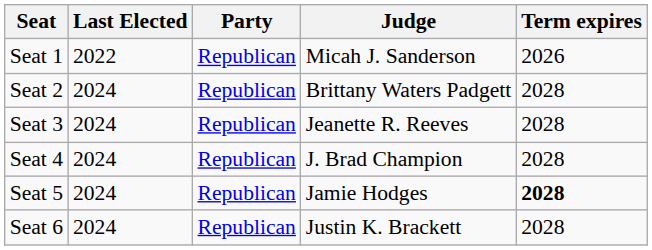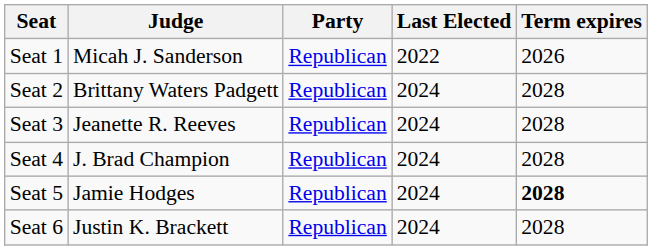 <table class="wikitable">
 <tr>
 <th>Seat</th>
+<th>Judge</th>
+<th>Party</th>
 <th>Last Elected</th>
-<th>Party</th>
-<th>Judge</th>
 <th>Term expires</th>
 </tr>
 <tr>
 <td>Seat 1</td>
+<td>Micah J. Sanderson</td>
+<td><a href='#'>Republican</a></td>
 <td>2022</td>
-<td><a href='#'>Republican</a></td>
-<td>Micah J. Sanderson</td>
 <td>2026</td>
 </tr>
 <tr>
 <td>Seat 2</td>
+<td>Brittany Waters Padgett</td>
+<td><a href='#'>Republican</a></td>
 <td>2024</td>
-<td><a href='#'>Republican</a></td>
-<td>Brittany Waters Padgett</td>
 <td>2028</td>
 </tr>
 <tr>
 <td>Seat 3</td>
+<td>Jeanette R. Reeves</td>
+<td><a href='#'>Republican</a></td>
 <td>2024</td>
-<td><a href='#'>Republican</a></td>
-<td>Jeanette R. Reeves</td>
 <td>2028</td>
 </tr>
 <tr>
 <td>Seat 4</td>
+<td>J. Brad Champion</td>
+<td><a href='#'>Republican</a></td>
 <td>2024</td>
-<td><a href='#'>Republican</a></td>
-<td>J. Brad Champion</td>
 <td>2028</td>
 </tr>
 <tr>
 <td>Seat 5</td>
+<td>Jamie Hodges</td>
+<td><a href='#'>Republican</a></td>
 <td>2024</td>
-<td><a href='#'>Republican</a></td>
-<td>Jamie Hodges</td>
 <td><strong>2028</strong></td>
 </tr>
 <tr>
 <td>Seat 6</td>
+<td>Justin K. Brackett</td>
+<td><a href='#'>Republican</a></td>
 <td>2024</td>
-<td><a href='#'>Republican</a></td>
-<td>Justin K. Brackett</td>
 <td>2028</td>
 </tr>
 </table>
